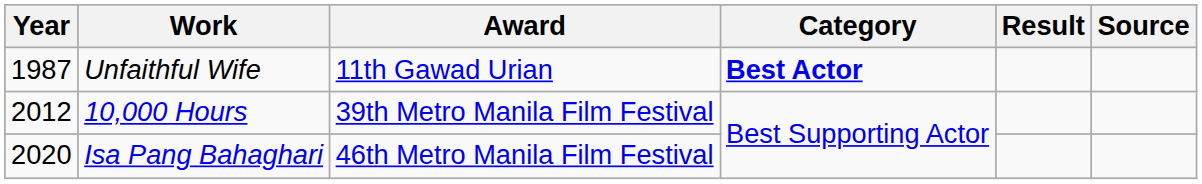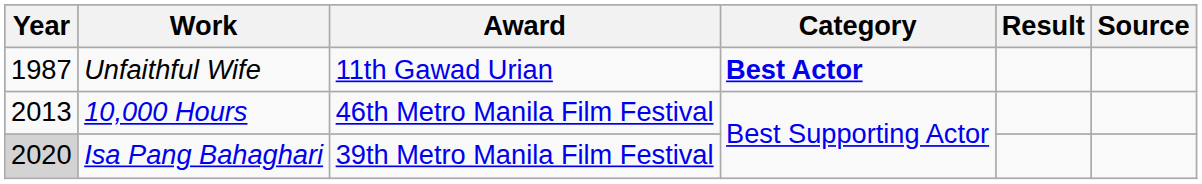 <table class="wikitable">
 <tr>
 <th>Year</th>
 <th>Work</th>
 <th>Award</th>
 <th>Category</th>
 <th>Result</th>
 <th>Source </th>
 </tr>
 <tr>
 <td>1987</td>
 <td><em>Unfaithful Wife</em></td>
 <td><a href='#'>11th Gawad Urian</a></td>
 <td><strong><a href='#'>Best Actor</a></strong></td>
 <td></td>
 <td></td>
 </tr>
 <tr>
-<td>2012</td>
+<td>2013</td>
 <td><em><a href='#'>10,000 Hours</a></em></td>
-<td><a href='#'>39th Metro Manila Film Festival</a></td>
+<td><a href='#'>46th Metro Manila Film Festival</a></td>
 <td rowspan="2"><a href='#'>Best Supporting Actor</a></td>
 <td></td>
 <td></td>
 </tr>
 <tr>
-<td>2020</td>
+<td style="background: lightgrey;">2020</td>
 <td><em><a href='#'>Isa Pang Bahaghari</a></em></td>
-<td><a href='#'>46th Metro Manila Film Festival</a></td>
+<td><a href='#'>39th Metro Manila Film Festival</a></td>
 <td></td>
 <td></td>
 </tr>
 </table>
